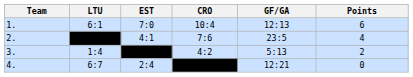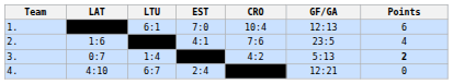 <table class="wikitable" bgcolor="#EFEFFF" width="50%">
 <tr bgcolor="#BCD2EE">
 <th>Team</th>
+<th>LAT</th>
 <th>LTU</th>
 <th>EST</th>
 <th>CRO</th>
 <th>GF/GA</th>
 <th>Points</th>
 </tr>
 <tr bgcolor="#CAE1FF" align="center">
 <td align="left">1. </td>
+<td style="background:#000000;"></td>
 <td>6:1</td>
 <td>7:0</td>
 <td>10:4</td>
 <td>12:13</td>
 <td>6</td>
 </tr>
 <tr bgcolor="#CAE1FF" align="center">
 <td align="left">2. </td>
+<td>1:6</td>
 <td style="background:#000000;"></td>
 <td>4:1</td>
 <td>7:6</td>
 <td>23:5</td>
 <td>4</td>
 </tr>
 <tr bgcolor="#CAE1FF" align="center">
 <td align="left">3. </td>
+<td>0:7</td>
 <td>1:4</td>
 <td style="background:#000000;"></td>
 <td>4:2</td>
 <td>5:13</td>
-<td>2</td>
+<td><strong>2</strong></td>
 </tr>
 <tr bgcolor="#CAE1FF" align="center">
 <td align="left">4. </td>
+<td>4:10</td>
 <td>6:7</td>
 <td>2:4</td>
 <td style="background:#000000;"></td>
 <td>12:21</td>
 <td>0</td>
 </tr>
 </table>
